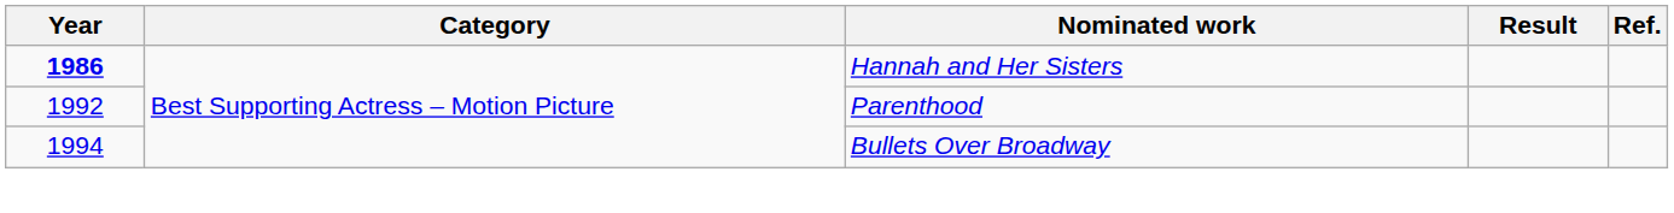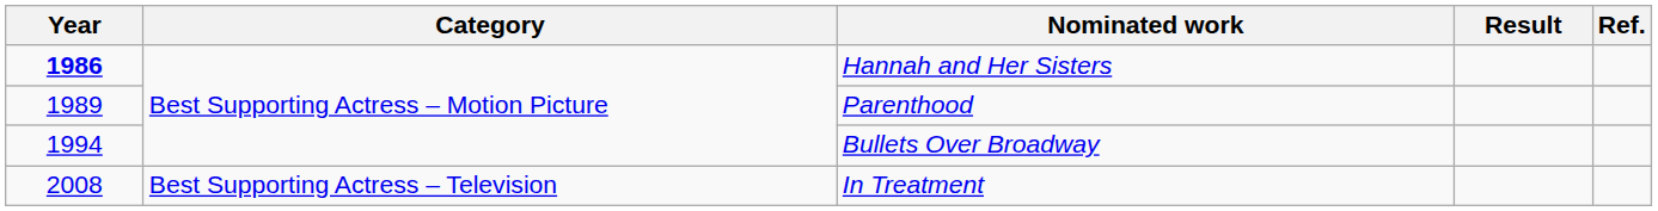 <table class=wikitable>
 <tr>
 <th scope="col" style="width:5em;">Year</th>
 <th scope="col" style="width:27em;">Category</th>
 <th scope="col" style="width:24em;">Nominated work</th>
 <th scope="col" style="width:5em;">Result</th>
 <th>Ref.</th>
 </tr>
 <tr>
 <td style="text-align:center;"><strong><a href='#'>1986</a></strong></td>
 <td rowspan=3><a href='#'>Best Supporting Actress – Motion Picture</a></td>
 <td><em><a href='#'>Hannah and Her Sisters</a></em></td>
 <td></td>
 <td style="text-align:center;"></td>
 </tr>
 <tr>
-<td style="text-align:center;"><a href='#'>1992</a></td>
+<td style="text-align:center;"><a href='#'>1989</a></td>
 <td><em><a href='#'>Parenthood</a></em></td>
 <td></td>
 <td style="text-align:center;"></td>
 </tr>
 <tr>
 <td style="text-align:center;"><a href='#'>1994</a></td>
 <td><em><a href='#'>Bullets Over Broadway</a></em></td>
 <td></td>
 <td style="text-align:center;"></td>
 </tr>
+<tr>
+<td style="text-align:center;"><a href='#'>2008</a></td>
+<td><a href='#'>Best Supporting Actress – Television</a></td>
+<td><em><a href='#'>In Treatment</a></em></td>
+<td></td>
+<td style="text-align:center;"></td>
+</tr>
 </table>
